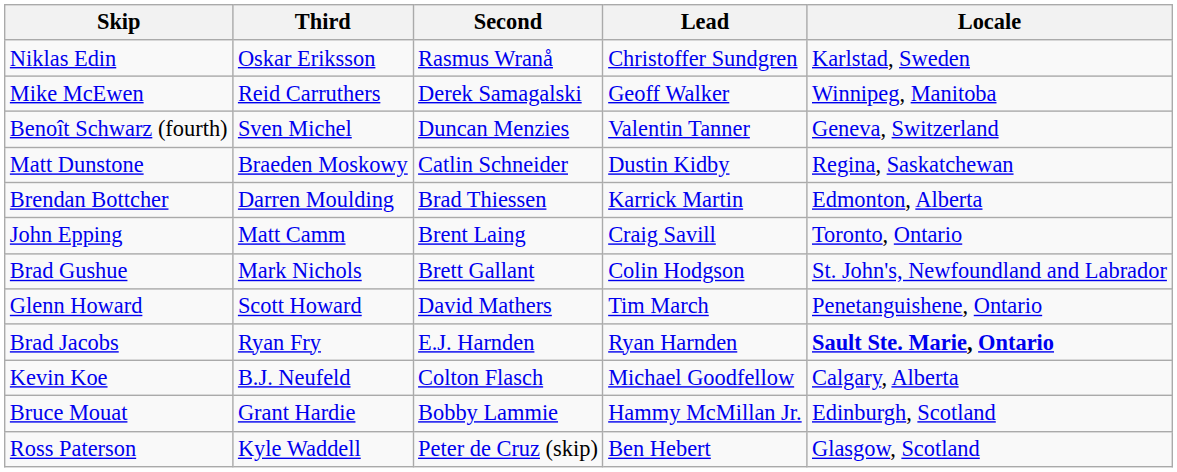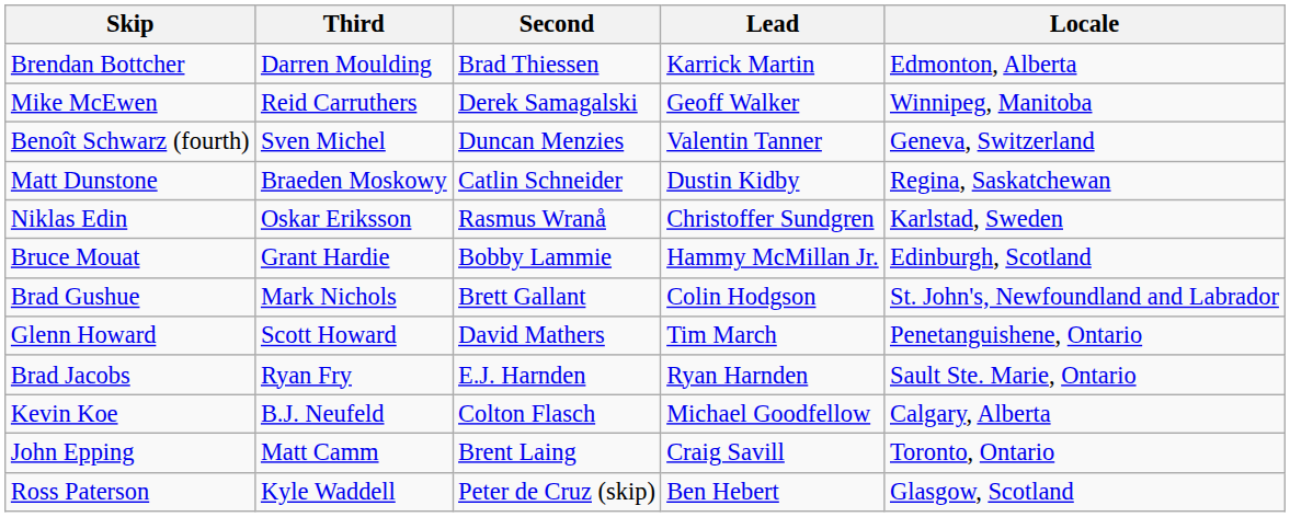 <table class=wikitable>
 <tr>
 <th>Skip</th>
 <th>Third</th>
 <th>Second</th>
 <th>Lead</th>
 <th>Locale</th>
 </tr>
 <tr>
-<td><a href='#'>Niklas Edin</a></td>
-<td><a href='#'>Oskar Eriksson</a></td>
-<td><a href='#'>Rasmus Wranå</a></td>
-<td><a href='#'>Christoffer Sundgren</a></td>
-<td> <a href='#'>Karlstad</a>, <a href='#'>Sweden</a></td>
+<td><a href='#'>Brendan Bottcher</a></td>
+<td><a href='#'>Darren Moulding</a></td>
+<td><a href='#'>Brad Thiessen</a></td>
+<td><a href='#'>Karrick Martin</a></td>
+<td> <a href='#'>Edmonton</a>, <a href='#'>Alberta</a></td>
 </tr>
 <tr>
 <td><a href='#'>Mike McEwen</a></td>
 <td><a href='#'>Reid Carruthers</a></td>
 <td><a href='#'>Derek Samagalski</a></td>
 <td><a href='#'>Geoff Walker</a></td>
 <td> <a href='#'>Winnipeg</a>, <a href='#'>Manitoba</a></td>
 </tr>
 <tr>
 <td><a href='#'>Benoît Schwarz</a> (fourth)</td>
 <td><a href='#'>Sven Michel</a></td>
 <td><a href='#'>Duncan Menzies</a></td>
 <td><a href='#'>Valentin Tanner</a></td>
 <td> <a href='#'>Geneva</a>, <a href='#'>Switzerland</a></td>
 </tr>
 <tr>
 <td><a href='#'>Matt Dunstone</a></td>
 <td><a href='#'>Braeden Moskowy</a></td>
 <td><a href='#'>Catlin Schneider</a></td>
 <td><a href='#'>Dustin Kidby</a></td>
 <td> <a href='#'>Regina</a>, <a href='#'>Saskatchewan</a></td>
 </tr>
 <tr>
-<td><a href='#'>Brendan Bottcher</a></td>
-<td><a href='#'>Darren Moulding</a></td>
-<td><a href='#'>Brad Thiessen</a></td>
-<td><a href='#'>Karrick Martin</a></td>
-<td> <a href='#'>Edmonton</a>, <a href='#'>Alberta</a></td>
+<td><a href='#'>Niklas Edin</a></td>
+<td><a href='#'>Oskar Eriksson</a></td>
+<td><a href='#'>Rasmus Wranå</a></td>
+<td><a href='#'>Christoffer Sundgren</a></td>
+<td> <a href='#'>Karlstad</a>, <a href='#'>Sweden</a></td>
 </tr>
 <tr>
-<td><a href='#'>John Epping</a></td>
-<td><a href='#'>Matt Camm</a></td>
-<td><a href='#'>Brent Laing</a></td>
-<td><a href='#'>Craig Savill</a></td>
-<td> <a href='#'>Toronto</a>, <a href='#'>Ontario</a></td>
+<td><a href='#'>Bruce Mouat</a></td>
+<td><a href='#'>Grant Hardie</a></td>
+<td><a href='#'>Bobby Lammie</a></td>
+<td><a href='#'>Hammy McMillan Jr.</a></td>
+<td> <a href='#'>Edinburgh</a>, <a href='#'>Scotland</a></td>
 </tr>
 <tr>
 <td><a href='#'>Brad Gushue</a></td>
 <td><a href='#'>Mark Nichols</a></td>
 <td><a href='#'>Brett Gallant</a></td>
 <td><a href='#'>Colin Hodgson</a></td>
 <td> <a href='#'>St. John's, Newfoundland and Labrador</a></td>
 </tr>
 <tr>
 <td><a href='#'>Glenn Howard</a></td>
 <td><a href='#'>Scott Howard</a></td>
 <td><a href='#'>David Mathers</a></td>
 <td><a href='#'>Tim March</a></td>
 <td> <a href='#'>Penetanguishene</a>, <a href='#'>Ontario</a></td>
 </tr>
 <tr>
 <td><a href='#'>Brad Jacobs</a></td>
 <td><a href='#'>Ryan Fry</a></td>
 <td><a href='#'>E.J. Harnden</a></td>
 <td><a href='#'>Ryan Harnden</a></td>
-<td><strong> <a href='#'>Sault Ste. Marie</a>, <a href='#'>Ontario</a></strong></td>
+<td> <a href='#'>Sault Ste. Marie</a>, <a href='#'>Ontario</a></td>
 </tr>
 <tr>
 <td><a href='#'>Kevin Koe</a></td>
 <td><a href='#'>B.J. Neufeld</a></td>
 <td><a href='#'>Colton Flasch</a></td>
 <td><a href='#'>Michael Goodfellow</a></td>
 <td> <a href='#'>Calgary</a>, <a href='#'>Alberta</a></td>
 </tr>
 <tr>
-<td><a href='#'>Bruce Mouat</a></td>
-<td><a href='#'>Grant Hardie</a></td>
-<td><a href='#'>Bobby Lammie</a></td>
-<td><a href='#'>Hammy McMillan Jr.</a></td>
-<td> <a href='#'>Edinburgh</a>, <a href='#'>Scotland</a></td>
+<td><a href='#'>John Epping</a></td>
+<td><a href='#'>Matt Camm</a></td>
+<td><a href='#'>Brent Laing</a></td>
+<td><a href='#'>Craig Savill</a></td>
+<td> <a href='#'>Toronto</a>, <a href='#'>Ontario</a></td>
 </tr>
 <tr>
 <td><a href='#'>Ross Paterson</a></td>
 <td><a href='#'>Kyle Waddell</a></td>
 <td><a href='#'>Peter de Cruz</a> (skip)</td>
 <td><a href='#'>Ben Hebert</a></td>
 <td> <a href='#'>Glasgow</a>, <a href='#'>Scotland</a></td>
 </tr>
 </table>
